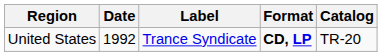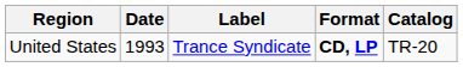 <table class="wikitable">
 <tr>
 <th>Region</th>
 <th>Date</th>
 <th>Label</th>
 <th>Format</th>
 <th>Catalog</th>
 </tr>
 <tr>
 <td>United States</td>
-<td>1992</td>
+<td>1993</td>
 <td><a href='#'>Trance Syndicate</a></td>
 <td><strong>CD, <a href='#'>LP</a></strong></td>
 <td>TR-20</td>
 </tr>
 </table>
